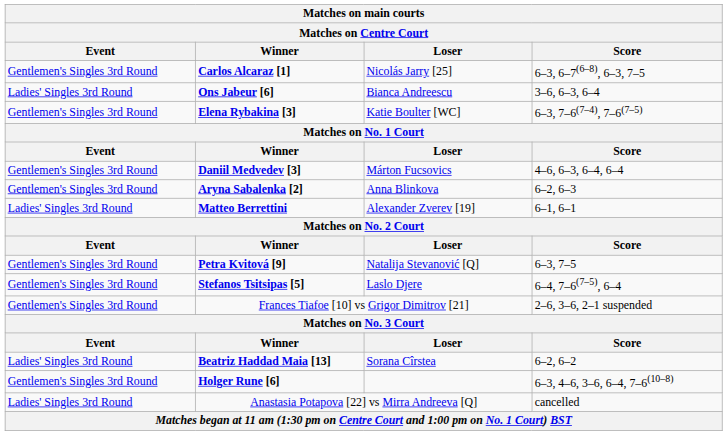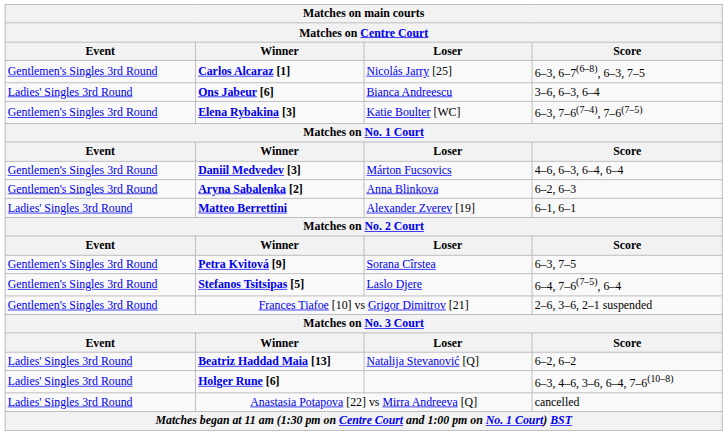 <table class="wikitable collapsible uncollapsed" style="margin:auto;">
 <tr>
 <th colspan="4" style="white-space:nowrap;">Matches on main courts</th>
 </tr>
 <tr>
 <th colspan="4">Matches on <a href='#'>Centre Court</a></th>
 </tr>
 <tr>
 <th width="250">Event</th>
 <th width="220">Winner</th>
 <th width="220">Loser</th>
 <th width="250">Score</th>
 </tr>
 <tr>
 <td><a href='#'>Gentlemen's Singles 3rd Round</a></td>
 <td><strong> <a href='#'>Carlos Alcaraz</a> [1]</strong></td>
 <td> <a href='#'>Nicolás Jarry</a> [25]</td>
 <td>6–3, 6–7<sup>(6–8)</sup>, 6–3, 7–5</td>
 </tr>
 <tr>
 <td><a href='#'>Ladies' Singles 3rd Round</a></td>
 <td><strong> <a href='#'>Ons Jabeur</a> [6]</strong></td>
 <td> <a href='#'>Bianca Andreescu</a></td>
 <td>3–6, 6–3, 6–4</td>
 </tr>
 <tr>
 <td><a href='#'>Gentlemen's Singles 3rd Round</a></td>
 <td><strong> <a href='#'>Elena Rybakina</a> [3]</strong></td>
 <td> <a href='#'>Katie Boulter</a> [WC]</td>
 <td>6–3, 7–6<sup>(7–4)</sup>, 7–6<sup>(7–5)</sup></td>
 </tr>
 <tr>
 <th colspan="4">Matches on <a href='#'>No. 1 Court</a></th>
 </tr>
 <tr>
 <th width="220">Event</th>
 <th width="220">Winner</th>
 <th width="220">Loser</th>
 <th width="250">Score</th>
 </tr>
 <tr>
 <td><a href='#'>Gentlemen's Singles 3rd Round</a></td>
 <td><strong> <a href='#'>Daniil Medvedev</a> [3]</strong></td>
 <td> <a href='#'>Márton Fucsovics</a></td>
 <td>4–6, 6–3, 6–4, 6–4</td>
 </tr>
 <tr>
 <td><a href='#'>Gentlemen's Singles 3rd Round</a></td>
 <td><strong> <a href='#'>Aryna Sabalenka</a> [2]</strong></td>
 <td> <a href='#'>Anna Blinkova</a></td>
 <td>6–2, 6–3</td>
 </tr>
 <tr>
 <td><a href='#'>Ladies' Singles 3rd Round</a></td>
 <td><strong> <a href='#'>Matteo Berrettini</a></strong></td>
 <td> <a href='#'>Alexander Zverev</a> [19]</td>
 <td>6–1, 6–1</td>
 </tr>
 <tr>
 <th colspan="4">Matches on <a href='#'>No. 2 Court</a></th>
 </tr>
 <tr>
 <th width="250">Event</th>
 <th width="220">Winner</th>
 <th width="220">Loser</th>
 <th width="220">Score</th>
 </tr>
 <tr>
 <td><a href='#'>Gentlemen's Singles 3rd Round</a></td>
 <td><strong> <a href='#'>Petra Kvitová</a> [9]</strong></td>
-<td> <a href='#'>Natalija Stevanović</a> [Q]</td>
+<td> <a href='#'>Sorana Cîrstea</a></td>
 <td>6–3, 7–5</td>
 </tr>
 <tr>
 <td><a href='#'>Gentlemen's Singles 3rd Round</a></td>
 <td><strong> <a href='#'>Stefanos Tsitsipas</a> [5]</strong></td>
 <td> <a href='#'>Laslo Djere</a></td>
 <td>6–4, 7–6<sup>(7–5)</sup>, 6–4</td>
 </tr>
 <tr>
 <td><a href='#'>Gentlemen's Singles 3rd Round</a></td>
 <td colspan="2" align="center"> <a href='#'>Frances Tiafoe</a> [10] vs  <a href='#'>Grigor Dimitrov</a> [21]</td>
 <td>2–6, 3–6, 2–1 suspended</td>
 </tr>
 <tr>
 <th colspan="4">Matches on <a href='#'>No. 3 Court</a></th>
 </tr>
 <tr>
 <th width="250">Event</th>
 <th width="220">Winner</th>
 <th width="220">Loser</th>
 <th width="220">Score</th>
 </tr>
 <tr>
 <td><a href='#'>Ladies' Singles 3rd Round</a></td>
 <td><strong> <a href='#'>Beatriz Haddad Maia</a> [13]</strong></td>
-<td> <a href='#'>Sorana Cîrstea</a></td>
+<td> <a href='#'>Natalija Stevanović</a> [Q]</td>
 <td>6–2, 6–2</td>
 </tr>
 <tr>
-<td><a href='#'>Gentlemen's Singles 3rd Round</a></td>
+<td><a href='#'>Ladies' Singles 3rd Round</a></td>
 <td> <strong><a href='#'>Holger Rune</a> [6]</strong></td>
 <td></td>
 <td>6–3, 4–6, 3–6, 6–4, 7–6<sup>(10–8)</sup></td>
 </tr>
 <tr>
 <td><a href='#'>Ladies' Singles 3rd Round</a></td>
 <td colspan="2" align="center"> <a href='#'>Anastasia Potapova</a> [22] vs  <a href='#'>Mirra Andreeva</a> [Q]</td>
 <td>cancelled</td>
 </tr>
 <tr>
 <th colspan=4><em>Matches began at 11 am (1:30 pm on <a href='#'>Centre Court</a> and 1:00 pm on <a href='#'>No. 1 Court</a>) <a href='#'>BST</a></em></th>
 </tr>
 </table>
